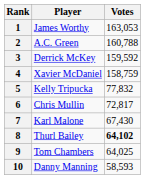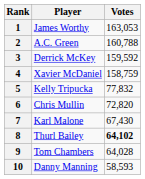 <table class="wikitable">
 <tr>
 <th>Rank</th>
 <th>Player</th>
 <th>Votes</th>
 </tr>
 <tr>
 <th>1</th>
 <td><a href='#'>James Worthy</a></td>
 <td>163,053</td>
 </tr>
 <tr>
 <th>2</th>
 <td><a href='#'>A.C. Green</a></td>
 <td>160,788</td>
 </tr>
 <tr>
 <th>3</th>
 <td><a href='#'>Derrick McKey</a></td>
 <td>159,592</td>
 </tr>
 <tr>
 <th>4</th>
 <td><a href='#'>Xavier McDaniel</a></td>
 <td>158,759</td>
 </tr>
 <tr>
 <th>5</th>
 <td><a href='#'>Kelly Tripucka</a></td>
 <td>77,832</td>
 </tr>
 <tr>
 <th>6</th>
 <td><a href='#'>Chris Mullin</a></td>
-<td>72,817</td>
+<td>72,820</td>
 </tr>
 <tr>
 <th>7</th>
 <td><a href='#'>Karl Malone</a></td>
 <td>67,430</td>
 </tr>
 <tr>
 <th>8</th>
 <td><a href='#'>Thurl Bailey</a></td>
 <td><strong>64,102</strong></td>
 </tr>
 <tr>
 <th>9</th>
 <td><a href='#'>Tom Chambers</a></td>
-<td>64,025</td>
+<td>64,028</td>
 </tr>
 <tr>
 <th>10</th>
 <td><a href='#'>Danny Manning</a></td>
 <td>58,593</td>
 </tr>
 </table>
